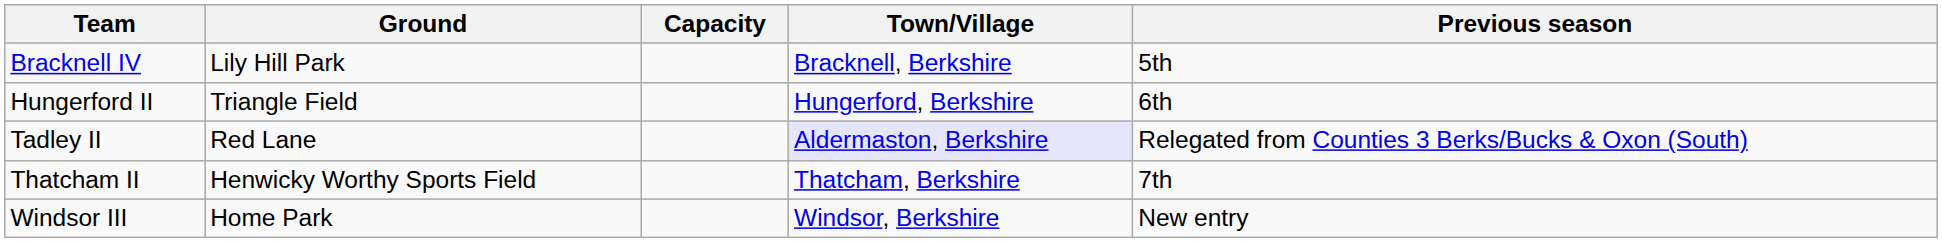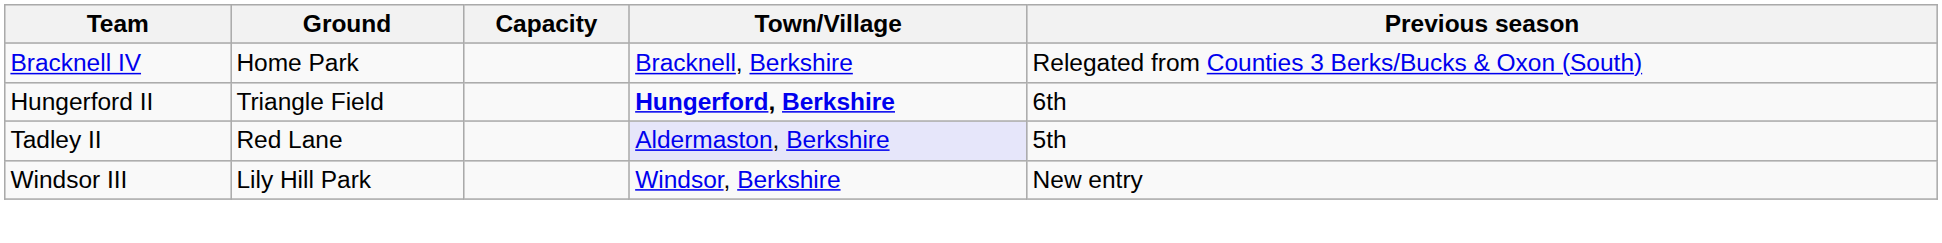 <table class="wikitable sortable" width=100%>
 <tr>
 <th>Team</th>
 <th>Ground</th>
 <th>Capacity</th>
 <th>Town/Village</th>
 <th>Previous season</th>
 </tr>
 <tr>
 <td><a href='#'>Bracknell IV</a></td>
-<td>Lily Hill Park</td>
+<td>Home Park</td>
 <td></td>
 <td><a href='#'>Bracknell</a>, <a href='#'>Berkshire</a></td>
-<td>5th</td>
+<td>Relegated from <a href='#'>Counties 3 Berks/Bucks & Oxon (South)</a></td>
 </tr>
 <tr>
 <td>Hungerford II</td>
 <td>Triangle Field</td>
 <td></td>
-<td><a href='#'>Hungerford</a>, <a href='#'>Berkshire</a></td>
+<td><strong><a href='#'>Hungerford</a>, <a href='#'>Berkshire</a></strong></td>
 <td>6th</td>
 </tr>
 <tr>
 <td>Tadley II</td>
 <td>Red Lane</td>
 <td></td>
 <td style="background: lavender;"><a href='#'>Aldermaston</a>, <a href='#'>Berkshire</a></td>
-<td>Relegated from <a href='#'>Counties 3 Berks/Bucks & Oxon (South)</a></td>
-</tr>
-<tr>
-<td>Thatcham II</td>
-<td>Henwicky Worthy Sports Field</td>
-<td></td>
-<td><a href='#'>Thatcham</a>, <a href='#'>Berkshire</a></td>
-<td>7th</td>
+<td>5th</td>
 </tr>
 <tr>
 <td>Windsor III</td>
-<td>Home Park</td>
+<td>Lily Hill Park</td>
 <td></td>
 <td><a href='#'>Windsor</a>, <a href='#'>Berkshire</a></td>
 <td>New entry</td>
 </tr>
 </table>
